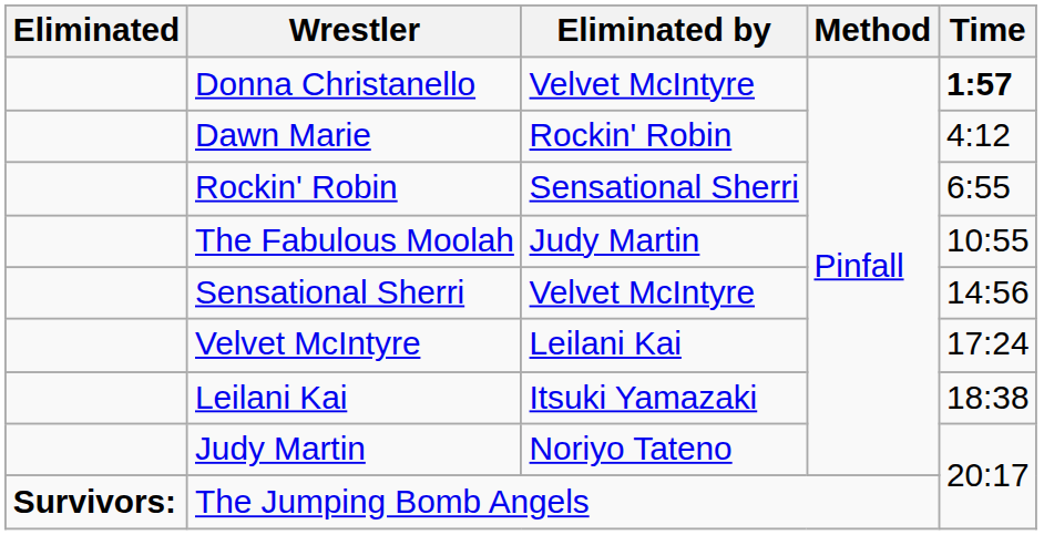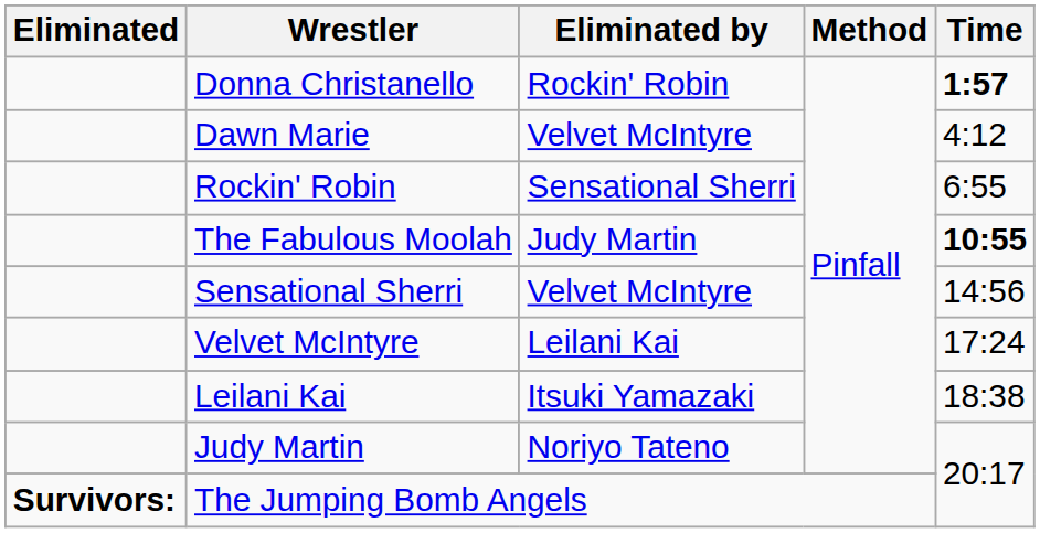 <table class="wikitable sortable">
 <tr>
 <th>Eliminated</th>
 <th>Wrestler</th>
 <th>Eliminated by</th>
 <th>Method</th>
 <th>Time</th>
 </tr>
 <tr>
 <td></td>
 <td><a href='#'>Donna Christanello</a></td>
-<td><a href='#'>Velvet McIntyre</a></td>
+<td><a href='#'>Rockin' Robin</a></td>
 <td rowspan=8><a href='#'>Pinfall</a></td>
 <td><strong>1:57</strong></td>
 </tr>
 <tr>
 <td></td>
 <td><a href='#'>Dawn Marie</a></td>
-<td><a href='#'>Rockin' Robin</a></td>
+<td><a href='#'>Velvet McIntyre</a></td>
 <td>4:12</td>
 </tr>
 <tr>
 <td></td>
 <td><a href='#'>Rockin' Robin</a></td>
 <td><a href='#'>Sensational Sherri</a></td>
 <td>6:55</td>
 </tr>
 <tr>
 <td></td>
 <td><a href='#'>The Fabulous Moolah</a></td>
 <td><a href='#'>Judy Martin</a></td>
-<td>10:55</td>
+<td><strong>10:55</strong></td>
 </tr>
 <tr>
 <td></td>
 <td><a href='#'>Sensational Sherri</a></td>
 <td><a href='#'>Velvet McIntyre</a></td>
 <td>14:56</td>
 </tr>
 <tr>
 <td></td>
 <td><a href='#'>Velvet McIntyre</a></td>
 <td><a href='#'>Leilani Kai</a></td>
 <td>17:24</td>
 </tr>
 <tr>
 <td></td>
 <td><a href='#'>Leilani Kai</a></td>
 <td><a href='#'>Itsuki Yamazaki</a></td>
 <td>18:38</td>
 </tr>
 <tr>
 <td></td>
 <td><a href='#'>Judy Martin</a></td>
 <td><a href='#'>Noriyo Tateno</a></td>
 <td rowspan=2>20:17</td>
 </tr>
 <tr>
 <td><strong>Survivors:</strong></td>
 <td colspan="3"><a href='#'>The Jumping Bomb Angels</a></td>
 </tr>
 </table>
